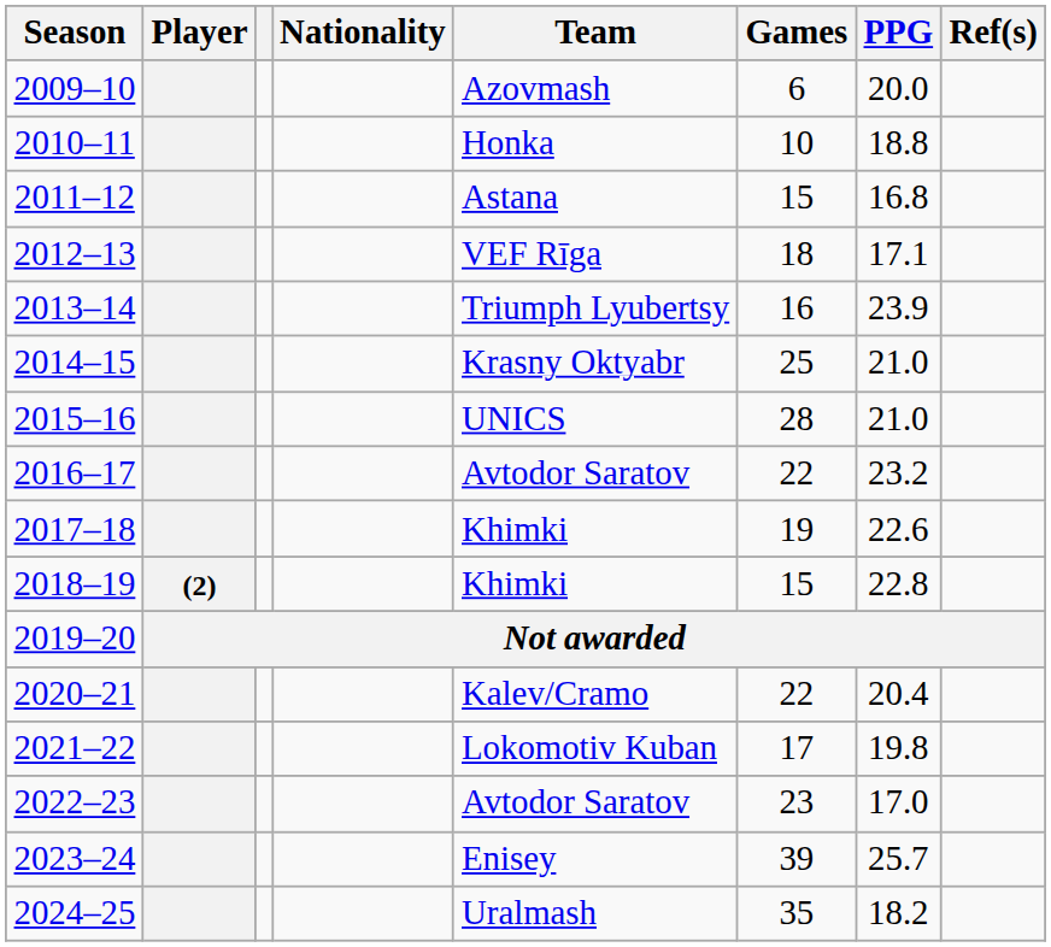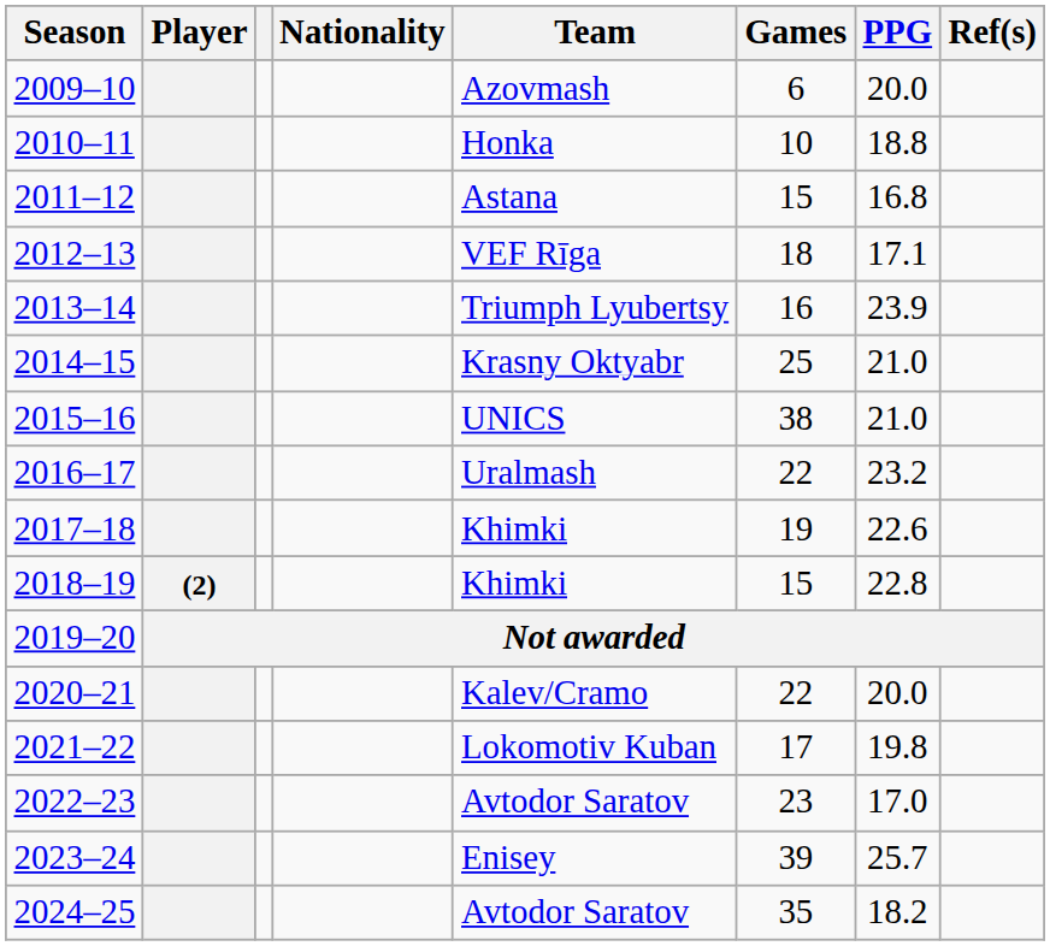 <table class="wikitable plainrowheaders sortable" summary="Season (sortable), Player (sortable), Position (sortable), Team (sortable), Game played (sortable), Field goals made (sortable), 3-point field goals made (sortable), Free throws made (sortable), Total points (sortable), Points per game (sortable) and References">
 <tr>
 <th scope="col">Season</th>
 <th scope="col">Player</th>
 <th scope="col"></th>
 <th scope="col">Nationality</th>
 <th scope="col">Team</th>
 <th scope="col">Games</th>
 <th scope="col"><a href='#'>PPG</a></th>
 <th scope="col" class="unsortable">Ref(s)</th>
 </tr>
 <tr>
 <td style="text-align:center;"><a href='#'>2009–10</a></td>
 <th scope=row></th>
 <td style="text-align:center;"></td>
 <td></td>
 <td><a href='#'>Azovmash</a></td>
 <td align=center>6</td>
 <td align=center>20.0</td>
 <td align=center></td>
 </tr>
 <tr>
 <td style="text-align:center;"><a href='#'>2010–11</a></td>
 <th scope=row></th>
 <td style="text-align:center;"></td>
 <td></td>
 <td><a href='#'>Honka</a></td>
 <td align=center>10</td>
 <td align=center>18.8</td>
 <td align=center></td>
 </tr>
 <tr>
 <td style="text-align:center;"><a href='#'>2011–12</a></td>
 <th scope=row></th>
 <td style="text-align:center;"></td>
 <td></td>
 <td><a href='#'>Astana</a></td>
 <td align=center>15</td>
 <td align=center>16.8</td>
 <td align=center></td>
 </tr>
 <tr>
 <td style="text-align:center;"><a href='#'>2012–13</a></td>
 <th scope=row></th>
 <td style="text-align:center;"></td>
 <td></td>
 <td><a href='#'>VEF Rīga</a></td>
 <td align=center>18</td>
 <td align=center>17.1</td>
 <td align=center></td>
 </tr>
 <tr>
 <td style="text-align:center;"><a href='#'>2013–14</a></td>
 <th scope=row></th>
 <td style="text-align:center;"></td>
 <td></td>
 <td><a href='#'>Triumph Lyubertsy</a></td>
 <td align=center>16</td>
 <td align=center>23.9</td>
 <td align=center></td>
 </tr>
 <tr>
 <td style="text-align:center;"><a href='#'>2014–15</a></td>
 <th scope=row></th>
 <td style="text-align:center;"></td>
 <td></td>
 <td><a href='#'>Krasny Oktyabr</a></td>
 <td align=center>25</td>
 <td align=center>21.0</td>
 <td align=center></td>
 </tr>
 <tr>
 <td style="text-align:center;"><a href='#'>2015–16</a></td>
 <th scope=row></th>
 <td style="text-align:center;"></td>
 <td></td>
 <td><a href='#'>UNICS</a></td>
-<td align=center>28</td>
+<td align=center>38</td>
 <td align=center>21.0</td>
 <td align=center></td>
 </tr>
 <tr>
 <td style="text-align:center;"><a href='#'>2016–17</a></td>
 <th scope=row></th>
 <td style="text-align:center;"></td>
 <td></td>
-<td><a href='#'>Avtodor Saratov</a></td>
+<td><a href='#'>Uralmash</a></td>
 <td align=center>22</td>
 <td align=center>23.2</td>
 <td align=center></td>
 </tr>
 <tr>
 <td style="text-align:center;"><a href='#'>2017–18</a></td>
 <th scope=row></th>
 <td style="text-align:center;"></td>
 <td></td>
 <td><a href='#'>Khimki</a></td>
 <td align=center>19</td>
 <td align=center>22.6</td>
 <td align=center></td>
 </tr>
 <tr>
 <td style="text-align:center;"><a href='#'>2018–19</a></td>
 <th scope=row> <small>(2)</small></th>
 <td style="text-align:center;"></td>
 <td></td>
 <td><a href='#'>Khimki</a></td>
 <td align=center>15</td>
 <td align=center>22.8</td>
 <td align=center></td>
 </tr>
 <tr>
 <td style="text-align:center;"><a href='#'>2019–20</a></td>
 <th colspan="7" scope="row" style="text-align:center;"><em>Not awarded</em></th>
 </tr>
 <tr>
 <td style="text-align:center;"><a href='#'>2020–21</a></td>
 <th scope=row></th>
 <td style="text-align:center;"></td>
 <td></td>
 <td><a href='#'>Kalev/Cramo</a></td>
 <td align=center>22</td>
-<td align=center>20.4</td>
+<td align=center>20.0</td>
 <td align=center></td>
 </tr>
 <tr>
 <td style="text-align:center;"><a href='#'>2021–22</a></td>
 <th scope=row></th>
 <td style="text-align:center;"></td>
 <td></td>
 <td><a href='#'>Lokomotiv Kuban</a></td>
 <td align=center>17</td>
 <td align=center>19.8</td>
 <td align=center></td>
 </tr>
 <tr>
 <td style="text-align:center;"><a href='#'>2022–23</a></td>
 <th scope=row></th>
 <td style="text-align:center;"></td>
 <td></td>
 <td><a href='#'>Avtodor Saratov</a></td>
 <td align=center>23</td>
 <td align=center>17.0</td>
 <td align=center></td>
 </tr>
 <tr>
 <td style="text-align:center;"><a href='#'>2023–24</a></td>
 <th scope=row></th>
 <td style="text-align:center;"></td>
 <td></td>
 <td><a href='#'>Enisey</a></td>
 <td align=center>39</td>
 <td align=center>25.7</td>
 <td align=center></td>
 </tr>
 <tr>
 <td style="text-align:center;"><a href='#'>2024–25</a></td>
 <th scope=row></th>
 <td style="text-align:center;"></td>
 <td></td>
-<td><a href='#'>Uralmash</a></td>
+<td><a href='#'>Avtodor Saratov</a></td>
 <td align=center>35</td>
 <td align=center>18.2</td>
 <td align=center></td>
 </tr>
 </table>
